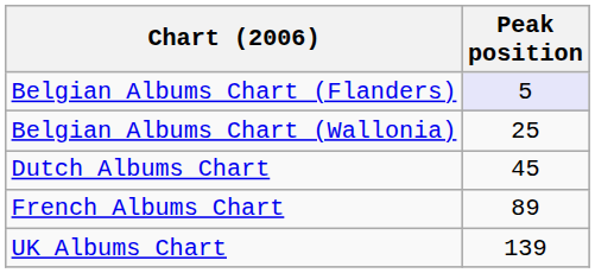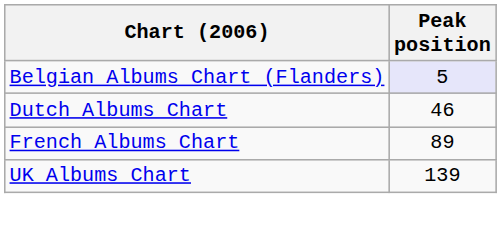 <table class="wikitable sortable">
 <tr>
 <th>Chart (2006)</th>
 <th>Peak<br>position</th>
 </tr>
 <tr>
 <td><a href='#'>Belgian Albums Chart (Flanders)</a></td>
 <td style="background: lavender; text-align:center;">5</td>
 </tr>
 <tr>
-<td><a href='#'>Belgian Albums Chart (Wallonia)</a></td>
-<td style="text-align:center;">25</td>
-</tr>
-<tr>
 <td><a href='#'>Dutch Albums Chart</a></td>
-<td style="text-align:center;">45</td>
+<td style="text-align:center;">46</td>
 </tr>
 <tr>
 <td><a href='#'>French Albums Chart</a></td>
 <td style="text-align:center;">89</td>
 </tr>
 <tr>
 <td><a href='#'>UK Albums Chart</a></td>
 <td style="text-align:center;">139</td>
 </tr>
 </table>
